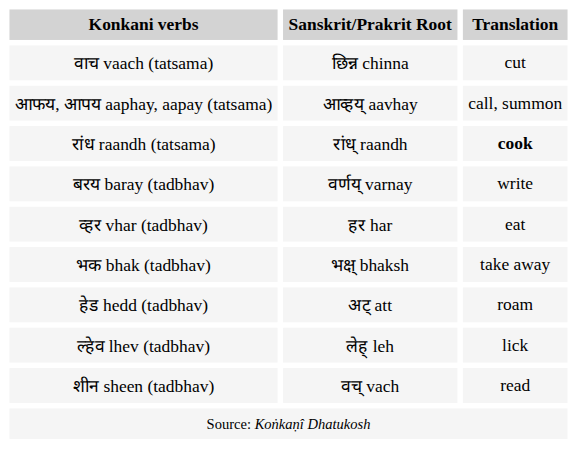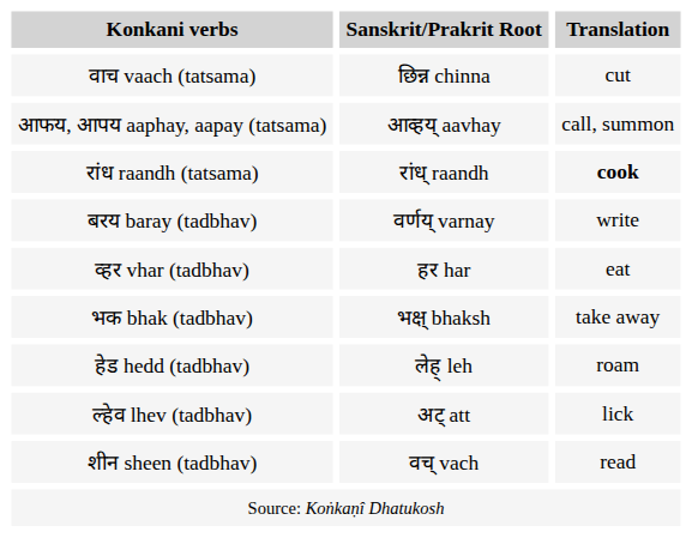 <table cellpadding="5px"  style="text-align:center; border-collapse:separate; border-spacing:5px; background:white;">
 <tr style="background:lightgrey;">
 <th>Konkani verbs</th>
 <th>Sanskrit/Prakrit Root</th>
 <th>Translation</th>
 </tr>
 <tr style="background:whitesmoke; text-align:center;">
 <td>वाच vaach (tatsama)</td>
 <td>छिन्न chinna</td>
 <td>cut</td>
 </tr>
 <tr style="background:whitesmoke; text-align:center;">
 <td>आफय, आपय aaphay, aapay (tatsama)</td>
 <td>आव्हय् aavhay</td>
 <td>call, summon</td>
 </tr>
 <tr style="background:whitesmoke; text-align:center;">
 <td>रांध raandh (tatsama)</td>
 <td>रांध् raandh</td>
 <td><strong>cook</strong></td>
 </tr>
 <tr style="background:whitesmoke; text-align:center;">
 <td>बरय baray (tadbhav)</td>
 <td>वर्णय् varnay</td>
 <td>write</td>
 </tr>
 <tr style="background:whitesmoke; text-align:center;">
 <td>व्हर vhar (tadbhav)</td>
 <td>हर har</td>
 <td>eat</td>
 </tr>
 <tr style="background:whitesmoke; text-align:center;">
 <td>भक bhak (tadbhav)</td>
 <td>भक्ष् bhaksh</td>
 <td>take away</td>
 </tr>
 <tr style="background:whitesmoke; text-align:center;">
 <td>हेड hedd (tadbhav)</td>
-<td>अट् att</td>
+<td>लेह् leh</td>
 <td>roam</td>
 </tr>
 <tr style="background:whitesmoke; text-align:center;">
 <td>ल्हेव lhev (tadbhav)</td>
-<td>लेह् leh</td>
+<td>अट् att</td>
 <td>lick</td>
 </tr>
 <tr style="background:whitesmoke; text-align:center;">
 <td>शीन sheen (tadbhav)</td>
 <td>वच् vach</td>
 <td>read</td>
 </tr>
 <tr style="background:whitesmoke">
 <td colspan="5" style="text-align:center;"><small>Source: <em>Koṅkaṇî Dhatukosh</em></small></td>
 </tr>
 </table>
